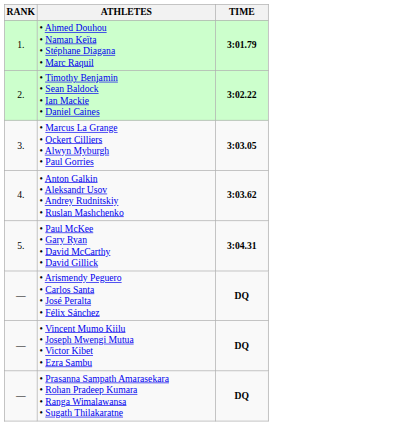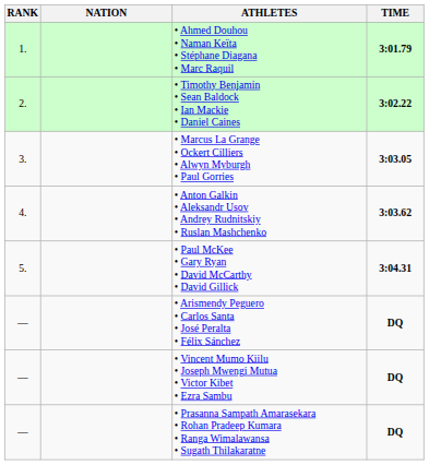 <table class="wikitable" style="border-collapse: collapse; font-size: 90%;">
 <tr>
 <th>RANK</th>
+<th style="width: 12em">NATION</th>
 <th style="width: 18em">ATHLETES</th>
 <th style="width: 5em">TIME</th>
 </tr>
 <tr style="background:#ccffcc;">
 <td align="center">1.</td>
+<td align="center"></td>
 <td>• <a href='#'>Ahmed Douhou</a><br>• <a href='#'>Naman Keïta</a><br>• <a href='#'>Stéphane Diagana</a><br>• <a href='#'>Marc Raquil</a></td>
 <td align="center"><strong>3:01.79</strong></td>
 </tr>
 <tr style="background:#ccffcc;">
 <td align="center">2.</td>
+<td align="center"></td>
 <td>• <a href='#'>Timothy Benjamin</a><br>• <a href='#'>Sean Baldock</a><br>• <a href='#'>Ian Mackie</a><br>• <a href='#'>Daniel Caines</a></td>
 <td align="center"><strong>3:02.22</strong></td>
 </tr>
 <tr>
 <td align="center">3.</td>
+<td align="center"></td>
 <td>• <a href='#'>Marcus La Grange</a><br>• <a href='#'>Ockert Cilliers</a><br>• <a href='#'>Alwyn Myburgh</a><br>• <a href='#'>Paul Gorries</a></td>
 <td align="center"><strong>3:03.05</strong></td>
 </tr>
 <tr>
 <td align="center">4.</td>
+<td align="center"></td>
 <td>• <a href='#'>Anton Galkin</a><br>• <a href='#'>Aleksandr Usov</a><br>• <a href='#'>Andrey Rudnitskiy</a><br>• <a href='#'>Ruslan Mashchenko</a></td>
 <td align="center"><strong>3:03.62</strong></td>
 </tr>
 <tr>
 <td align="center">5.</td>
+<td align="center"></td>
 <td>• <a href='#'>Paul McKee</a><br>• <a href='#'>Gary Ryan</a><br>• <a href='#'>David McCarthy</a><br>• <a href='#'>David Gillick</a></td>
 <td align="center"><strong>3:04.31</strong></td>
 </tr>
 <tr>
 <td align="center">—</td>
+<td align="center"></td>
 <td>• <a href='#'>Arismendy Peguero</a><br>• <a href='#'>Carlos Santa</a><br>• <a href='#'>José Peralta</a><br>• <a href='#'>Félix Sánchez</a></td>
 <td align="center"><strong>DQ</strong></td>
 </tr>
 <tr>
 <td align="center">—</td>
+<td align="center"></td>
 <td>• <a href='#'>Vincent Mumo Kiilu</a><br>• <a href='#'>Joseph Mwengi Mutua</a><br>• <a href='#'>Victor Kibet</a><br>• <a href='#'>Ezra Sambu</a></td>
 <td align="center"><strong>DQ</strong></td>
 </tr>
 <tr>
 <td align="center">—</td>
+<td align="center"></td>
 <td>• <a href='#'>Prasanna Sampath Amarasekara</a><br>• <a href='#'>Rohan Pradeep Kumara</a><br>• <a href='#'>Ranga Wimalawansa</a><br>• <a href='#'>Sugath Thilakaratne</a></td>
 <td align="center"><strong>DQ</strong></td>
 </tr>
 </table>
